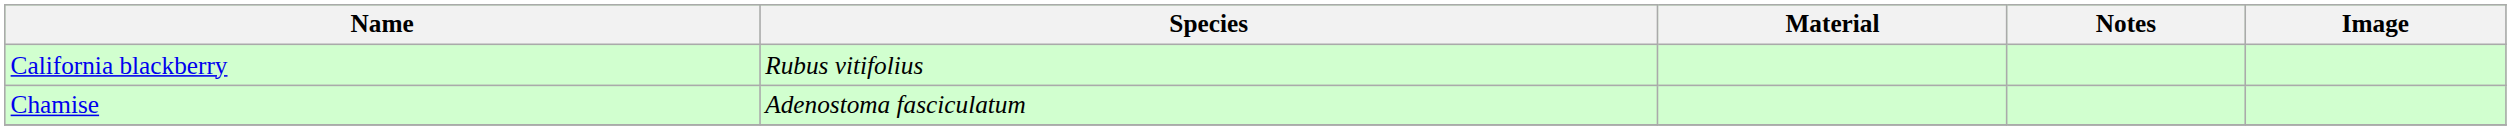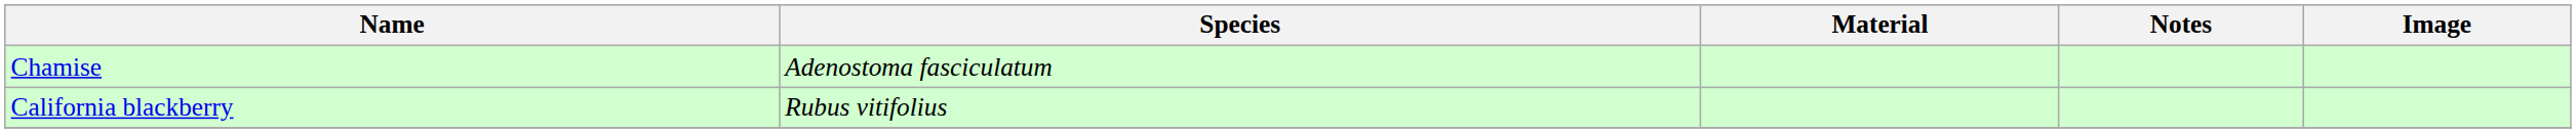 <table class="wikitable" align="center" width="100%" style="background:#D1FFCF;">
 <tr>
 <th>Name</th>
 <th>Species</th>
 <th>Material</th>
 <th>Notes</th>
 <th>Image</th>
 </tr>
 <tr>
+<td><a href='#'>Chamise</a></td>
+<td><em>Adenostoma fasciculatum</em></td>
+<td></td>
+<td></td>
+<td></td>
+</tr>
+<tr>
 <td><a href='#'>California blackberry</a></td>
 <td><em>Rubus vitifolius</em></td>
 <td></td>
 <td></td>
 <td></td>
 </tr>
 <tr>
-<td><a href='#'>Chamise</a></td>
-<td><em>Adenostoma fasciculatum</em></td>
-<td></td>
-<td></td>
-<td></td>
-</tr>
-<tr>
 </tr>
 </table>
